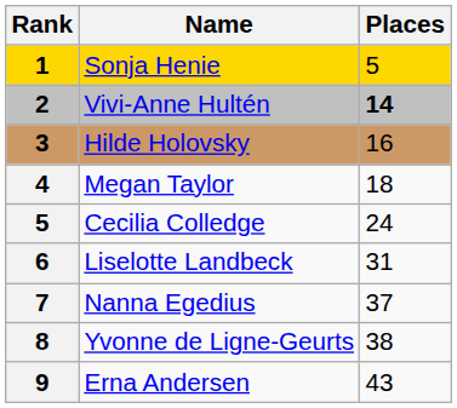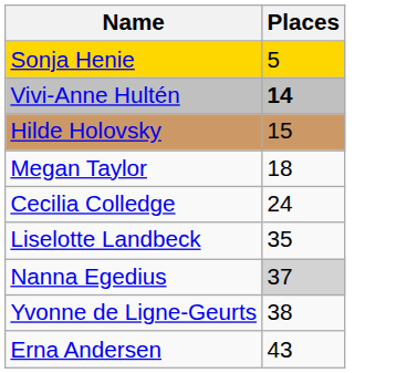 <table class="wikitable">
 <tr>
-<th>Rank</th>
 <th>Name</th>
 <th>Places</th>
 </tr>
 <tr bgcolor=gold>
-<td align=center><strong>1</strong></td>
 <td> <a href='#'>Sonja Henie</a></td>
 <td>5</td>
 </tr>
 <tr bgcolor=silver>
-<td align=center><strong>2</strong></td>
 <td> <a href='#'>Vivi-Anne Hultén</a></td>
 <td><strong>14</strong></td>
 </tr>
 <tr bgcolor=cc9966>
-<td align=center><strong>3</strong></td>
 <td> <a href='#'>Hilde Holovsky</a></td>
-<td>16</td>
+<td>15</td>
 </tr>
 <tr>
-<th>4</th>
 <td> <a href='#'>Megan Taylor</a></td>
 <td>18</td>
 </tr>
 <tr>
-<th>5</th>
 <td> <a href='#'>Cecilia Colledge</a></td>
 <td>24</td>
 </tr>
 <tr>
-<th>6</th>
 <td> <a href='#'>Liselotte Landbeck</a></td>
-<td>31</td>
+<td>35</td>
 </tr>
 <tr>
-<th>7</th>
 <td> <a href='#'>Nanna Egedius</a></td>
-<td>37</td>
+<td style="background: lightgrey;">37</td>
 </tr>
 <tr>
-<th>8</th>
 <td> <a href='#'>Yvonne de Ligne-Geurts</a></td>
 <td>38</td>
 </tr>
 <tr>
-<th>9</th>
 <td> <a href='#'>Erna Andersen</a></td>
 <td>43</td>
 </tr>
 </table>
